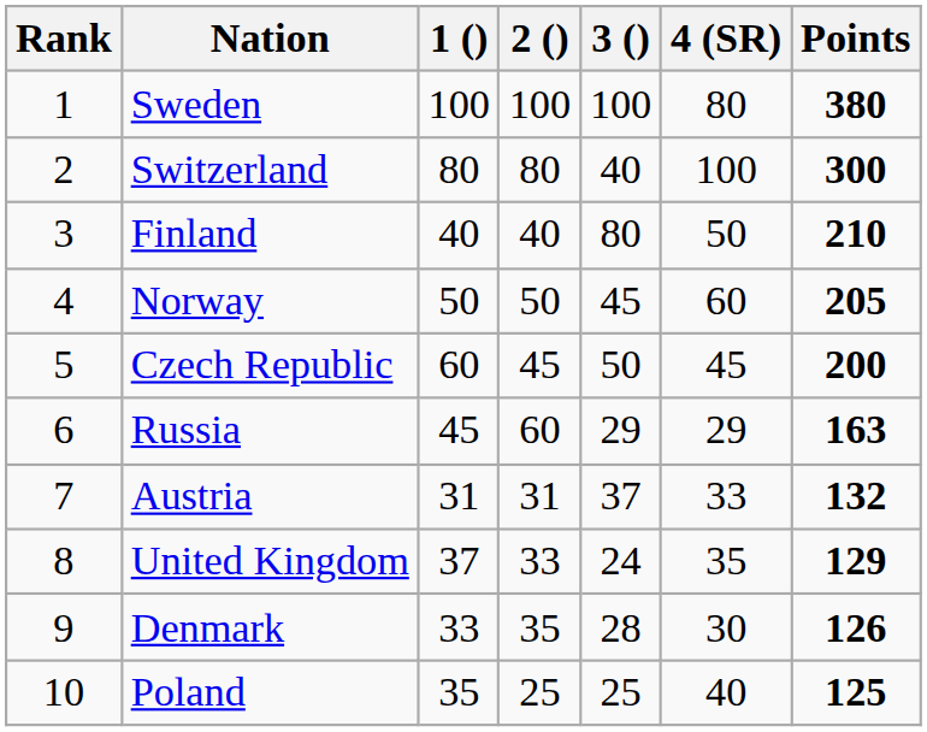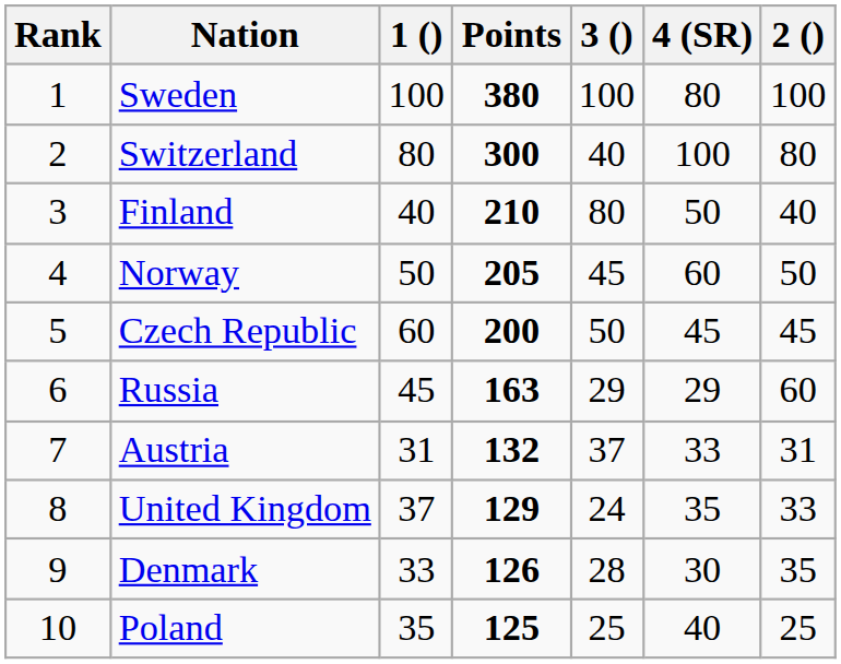 <table class="wikitable" style=text-align:center>
 <tr>
 <th>Rank</th>
 <th>Nation</th>
 <th>1 ()</th>
-<th>2 ()</th>
+<th>Points</th>
 <th>3 ()</th>
 <th>4 (SR)</th>
-<th>Points</th>
+<th>2 ()</th>
 </tr>
 <tr>
 <td>1</td>
 <td align=left> <a href='#'>Sweden</a></td>
 <td>100</td>
-<td>100</td>
+<td><strong>380</strong></td>
 <td>100</td>
 <td>80</td>
-<td><strong>380</strong></td>
+<td>100</td>
 </tr>
 <tr>
 <td>2</td>
 <td align=left> <a href='#'>Switzerland</a></td>
 <td>80</td>
-<td>80</td>
+<td><strong>300</strong></td>
 <td>40</td>
 <td>100</td>
-<td><strong>300</strong></td>
+<td>80</td>
 </tr>
 <tr>
 <td>3</td>
 <td align=left> <a href='#'>Finland</a></td>
 <td>40</td>
-<td>40</td>
+<td><strong>210</strong></td>
 <td>80</td>
 <td>50</td>
-<td><strong>210</strong></td>
+<td>40</td>
 </tr>
 <tr>
 <td>4</td>
 <td align=left> <a href='#'>Norway</a></td>
 <td>50</td>
-<td>50</td>
+<td><strong>205</strong></td>
 <td>45</td>
 <td>60</td>
-<td><strong>205</strong></td>
+<td>50</td>
 </tr>
 <tr>
 <td>5</td>
 <td align=left> <a href='#'>Czech Republic</a></td>
 <td>60</td>
-<td>45</td>
+<td><strong>200</strong></td>
 <td>50</td>
 <td>45</td>
-<td><strong>200</strong></td>
+<td>45</td>
 </tr>
 <tr>
 <td>6</td>
 <td align=left> <a href='#'>Russia</a></td>
 <td>45</td>
-<td>60</td>
+<td><strong>163</strong></td>
 <td>29</td>
 <td>29</td>
-<td><strong>163</strong></td>
+<td>60</td>
 </tr>
 <tr>
 <td>7</td>
 <td align=left> <a href='#'>Austria</a></td>
 <td>31</td>
-<td>31</td>
+<td><strong>132</strong></td>
 <td>37</td>
 <td>33</td>
-<td><strong>132</strong></td>
+<td>31</td>
 </tr>
 <tr>
 <td>8</td>
 <td align=left> <a href='#'>United Kingdom</a></td>
 <td>37</td>
-<td>33</td>
+<td><strong>129</strong></td>
 <td>24</td>
 <td>35</td>
-<td><strong>129</strong></td>
+<td>33</td>
 </tr>
 <tr>
 <td>9</td>
 <td align=left> <a href='#'>Denmark</a></td>
 <td>33</td>
-<td>35</td>
+<td><strong>126</strong></td>
 <td>28</td>
 <td>30</td>
-<td><strong>126</strong></td>
+<td>35</td>
 </tr>
 <tr>
 <td>10</td>
 <td align=left> <a href='#'>Poland</a></td>
 <td>35</td>
-<td>25</td>
+<td><strong>125</strong></td>
 <td>25</td>
 <td>40</td>
-<td><strong>125</strong></td>
+<td>25</td>
 </tr>
 </table>
